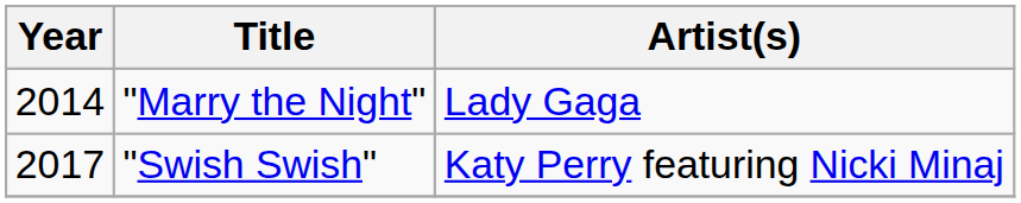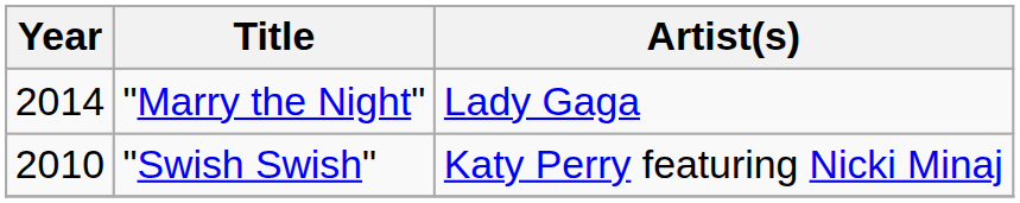 <table class="wikitable sortable">
 <tr>
 <th>Year</th>
 <th>Title</th>
 <th>Artist(s)</th>
 </tr>
 <tr>
 <td>2014</td>
 <td>"<a href='#'>Marry the Night</a>"</td>
 <td><a href='#'>Lady Gaga</a></td>
 </tr>
 <tr>
-<td>2017</td>
+<td>2010</td>
 <td>"<a href='#'>Swish Swish</a>"</td>
 <td><a href='#'>Katy Perry</a> featuring <a href='#'>Nicki Minaj</a></td>
 </tr>
 <tr>
 </tr>
 </table>
